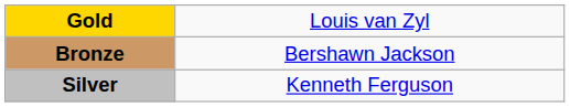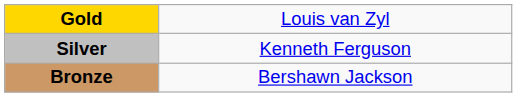 <table class="wikitable" style="text-align:center; " width="35%">
 <tr>
 <td bgcolor="gold"><strong>Gold</strong></td>
 <td><a href='#'>Louis van Zyl</a><br>  <small><em></em></small></td>
 </tr>
 <tr>
+<td bgcolor="silver"><strong>Silver</strong></td>
+<td><a href='#'>Kenneth Ferguson</a><br>  <small><em></em></small></td>
+</tr>
+<tr>
 <td bgcolor="CC9966"><strong>Bronze</strong></td>
 <td><a href='#'>Bershawn Jackson</a><br>  <small><em></em></small></td>
 </tr>
-<tr>
-<td bgcolor="silver"><strong>Silver</strong></td>
-<td><a href='#'>Kenneth Ferguson</a><br>  <small><em></em></small></td>
-</tr>
 </table>
